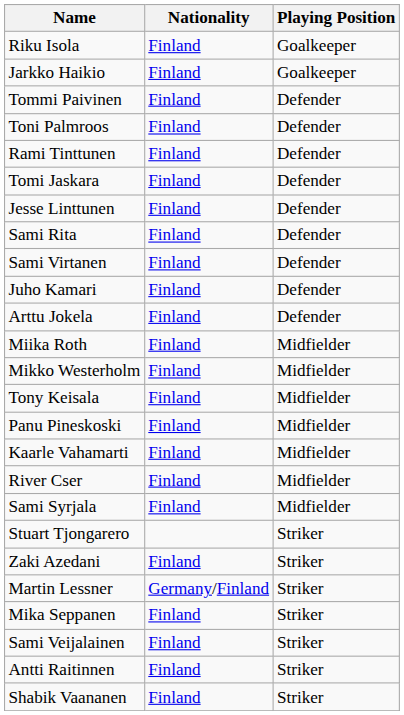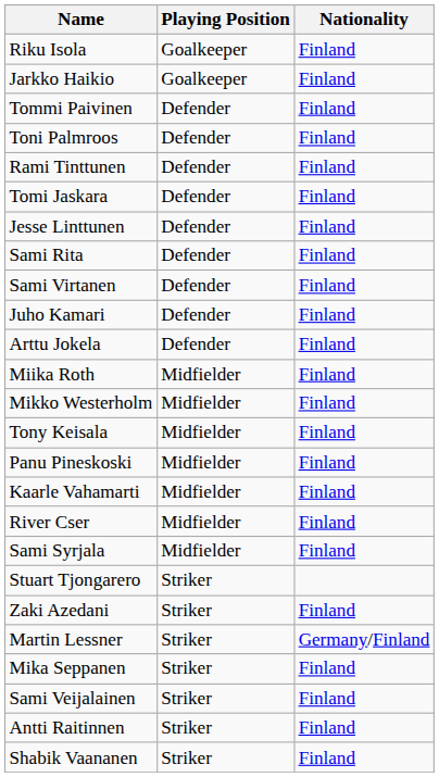 <table class="wikitable">
 <tr>
 <th>Name</th>
+<th>Playing Position</th>
 <th>Nationality</th>
-<th>Playing Position</th>
 </tr>
 <tr>
 <td>Riku Isola</td>
+<td>Goalkeeper</td>
 <td><a href='#'>Finland</a></td>
-<td>Goalkeeper</td>
 </tr>
 <tr>
 <td>Jarkko Haikio</td>
+<td>Goalkeeper</td>
 <td><a href='#'>Finland</a></td>
-<td>Goalkeeper</td>
 </tr>
 <tr>
 <td>Tommi Paivinen</td>
+<td>Defender</td>
 <td><a href='#'>Finland</a></td>
-<td>Defender</td>
 </tr>
 <tr>
 <td>Toni Palmroos</td>
+<td>Defender</td>
 <td><a href='#'>Finland</a></td>
-<td>Defender</td>
 </tr>
 <tr>
 <td>Rami Tinttunen</td>
+<td>Defender</td>
 <td><a href='#'>Finland</a></td>
-<td>Defender</td>
 </tr>
 <tr>
 <td>Tomi Jaskara</td>
+<td>Defender</td>
 <td><a href='#'>Finland</a></td>
-<td>Defender</td>
 </tr>
 <tr>
 <td>Jesse Linttunen</td>
+<td>Defender</td>
 <td><a href='#'>Finland</a></td>
-<td>Defender</td>
 </tr>
 <tr>
 <td>Sami Rita</td>
+<td>Defender</td>
 <td><a href='#'>Finland</a></td>
-<td>Defender</td>
 </tr>
 <tr>
 <td>Sami Virtanen</td>
+<td>Defender</td>
 <td><a href='#'>Finland</a></td>
-<td>Defender</td>
 </tr>
 <tr>
 <td>Juho Kamari</td>
+<td>Defender</td>
 <td><a href='#'>Finland</a></td>
-<td>Defender</td>
 </tr>
 <tr>
 <td>Arttu Jokela</td>
+<td>Defender</td>
 <td><a href='#'>Finland</a></td>
-<td>Defender</td>
 </tr>
 <tr>
 <td>Miika Roth</td>
+<td>Midfielder</td>
 <td><a href='#'>Finland</a></td>
-<td>Midfielder</td>
 </tr>
 <tr>
 <td>Mikko Westerholm</td>
+<td>Midfielder</td>
 <td><a href='#'>Finland</a></td>
-<td>Midfielder</td>
 </tr>
 <tr>
 <td>Tony Keisala</td>
+<td>Midfielder</td>
 <td><a href='#'>Finland</a></td>
-<td>Midfielder</td>
 </tr>
 <tr>
 <td>Panu Pineskoski</td>
+<td>Midfielder</td>
 <td><a href='#'>Finland</a></td>
-<td>Midfielder</td>
 </tr>
 <tr>
 <td>Kaarle Vahamarti</td>
+<td>Midfielder</td>
 <td><a href='#'>Finland</a></td>
-<td>Midfielder</td>
 </tr>
 <tr>
 <td>River Cser</td>
+<td>Midfielder</td>
 <td><a href='#'>Finland</a></td>
-<td>Midfielder</td>
 </tr>
 <tr>
 <td>Sami Syrjala</td>
+<td>Midfielder</td>
 <td><a href='#'>Finland</a></td>
-<td>Midfielder</td>
 </tr>
 <tr>
 <td>Stuart Tjongarero</td>
+<td>Striker</td>
 <td></td>
-<td>Striker</td>
 </tr>
 <tr>
 <td>Zaki Azedani</td>
+<td>Striker</td>
 <td><a href='#'>Finland</a></td>
-<td>Striker</td>
 </tr>
 <tr>
 <td>Martin Lessner</td>
+<td>Striker</td>
 <td><a href='#'>Germany</a>/<a href='#'>Finland</a></td>
-<td>Striker</td>
 </tr>
 <tr>
 <td>Mika Seppanen</td>
+<td>Striker</td>
 <td><a href='#'>Finland</a></td>
-<td>Striker</td>
 </tr>
 <tr>
 <td>Sami Veijalainen</td>
+<td>Striker</td>
 <td><a href='#'>Finland</a></td>
-<td>Striker</td>
 </tr>
 <tr>
 <td>Antti Raitinnen</td>
+<td>Striker</td>
 <td><a href='#'>Finland</a></td>
-<td>Striker</td>
 </tr>
 <tr>
 <td>Shabik Vaananen</td>
+<td>Striker</td>
 <td><a href='#'>Finland</a></td>
-<td>Striker</td>
 </tr>
 </table>
